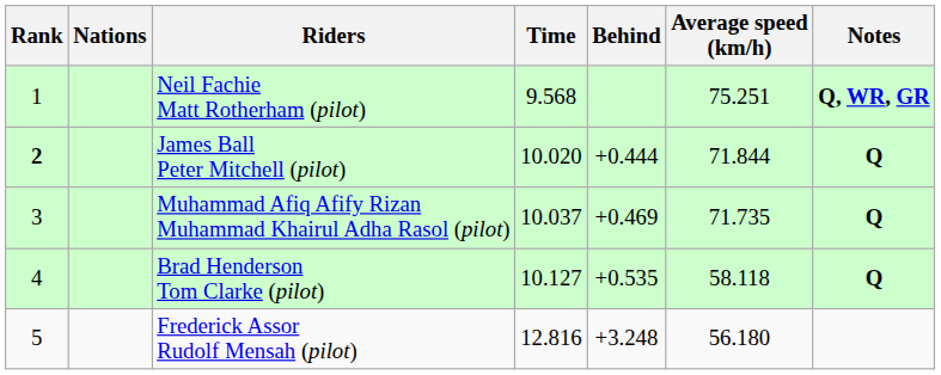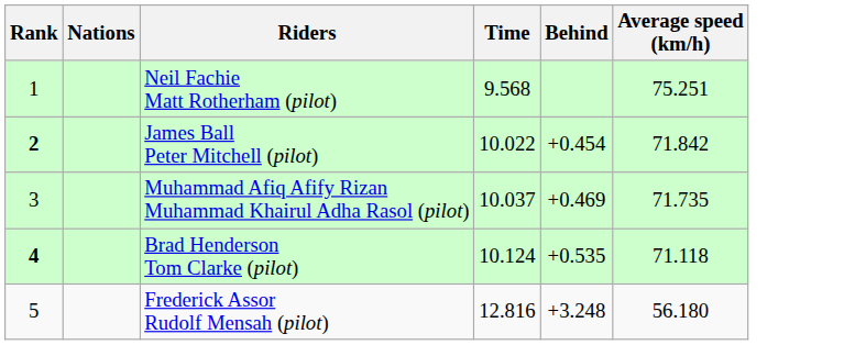 <table class="wikitable sortable" style="text-align:center">
 <tr>
 <th>Rank</th>
 <th>Nations</th>
 <th>Riders</th>
 <th>Time</th>
 <th>Behind</th>
 <th>Average speed<br>(km/h)</th>
-<th>Notes</th>
 </tr>
 <tr bgcolor=ccffcc>
 <td>1</td>
 <td align="left"></td>
 <td align="left"><a href='#'>Neil Fachie</a><br><a href='#'>Matt Rotherham</a> (<em>pilot</em>)</td>
 <td>9.568</td>
 <td></td>
 <td>75.251</td>
-<td><strong>Q, <a href='#'>WR</a>, <a href='#'>GR</a></strong></td>
 </tr>
 <tr bgcolor=ccffcc>
 <td><strong>2</strong></td>
 <td align="left"></td>
 <td align="left"><a href='#'>James Ball</a><br><a href='#'>Peter Mitchell</a> (<em>pilot</em>)</td>
-<td>10.020</td>
-<td>+0.444</td>
-<td>71.844</td>
-<td><strong>Q</strong></td>
+<td>10.022</td>
+<td>+0.454</td>
+<td>71.842</td>
 </tr>
 <tr bgcolor=ccffcc>
 <td>3</td>
 <td align="left"></td>
 <td align="left"><a href='#'>Muhammad Afiq Afify Rizan</a><br><a href='#'>Muhammad Khairul Adha Rasol</a> (<em>pilot</em>)</td>
 <td>10.037</td>
 <td>+0.469</td>
 <td>71.735</td>
-<td><strong>Q</strong></td>
 </tr>
 <tr bgcolor=ccffcc>
-<td>4</td>
+<td><strong>4</strong></td>
 <td align="left"></td>
 <td align="left"><a href='#'>Brad Henderson</a><br><a href='#'>Tom Clarke</a> (<em>pilot</em>)</td>
-<td>10.127</td>
+<td>10.124</td>
 <td>+0.535</td>
-<td>58.118</td>
-<td><strong>Q</strong></td>
+<td>71.118</td>
 </tr>
 <tr>
 <td>5</td>
 <td align="left"></td>
 <td align="left"><a href='#'>Frederick Assor</a><br><a href='#'>Rudolf Mensah</a> (<em>pilot</em>)</td>
 <td>12.816</td>
 <td>+3.248</td>
 <td>56.180</td>
-<td></td>
 </tr>
 </table>
